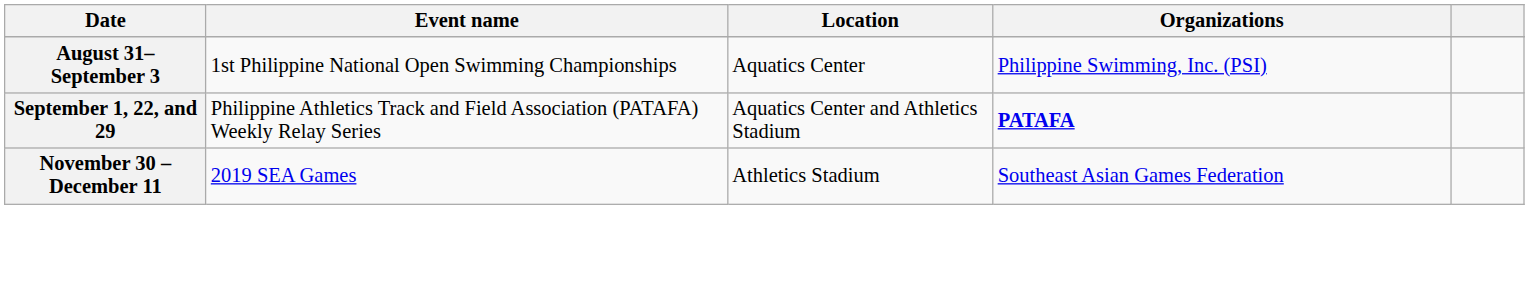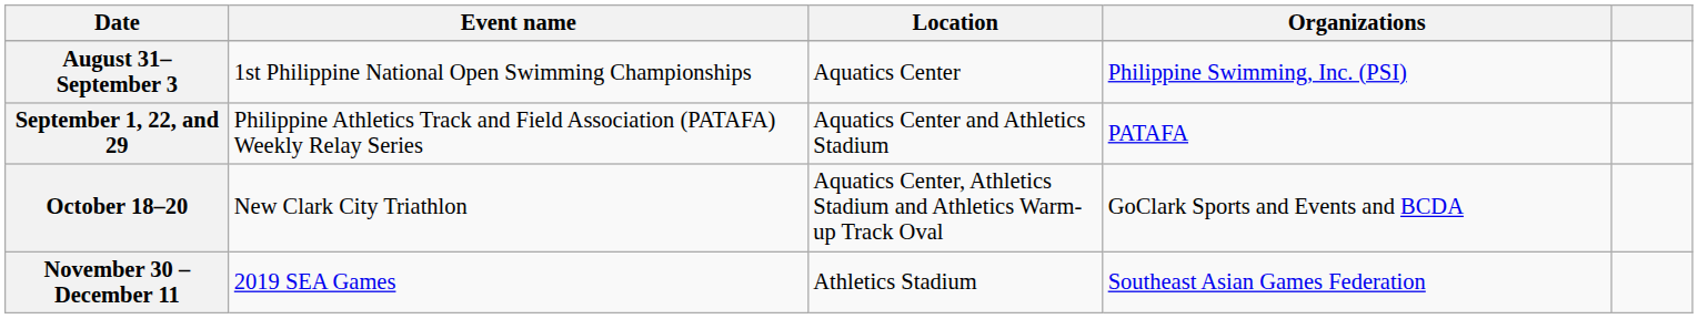 <table class="wikitable">
 <tr>
 <th scope="col" style="width:150px;">Date</th>
 <th scope="col" style="width:400px;">Event name</th>
 <th scope="col" style="width:200px;">Location</th>
 <th scope="col" style="width:350px;">Organizations</th>
 <th scope="col" style="width:50px;"></th>
 </tr>
 <tr>
 </tr>
 <tr>
 <th scope="row">August 31–September 3</th>
 <td>1st Philippine National Open Swimming Championships</td>
 <td>Aquatics Center</td>
 <td><a href='#'>Philippine Swimming, Inc. (PSI)</a></td>
 <td></td>
 </tr>
 <tr>
 <th scope="row">September 1, 22, and 29</th>
 <td>Philippine Athletics Track and Field Association (PATAFA) Weekly Relay Series</td>
 <td>Aquatics Center and Athletics Stadium</td>
-<td><strong><a href='#'>PATAFA</a></strong></td>
+<td><a href='#'>PATAFA</a></td>
+<td></td>
+</tr>
+<tr>
+<th scope="row">October 18–20</th>
+<td>New Clark City Triathlon</td>
+<td>Aquatics Center, Athletics Stadium and Athletics Warm-up Track Oval</td>
+<td>GoClark Sports and Events and <a href='#'>BCDA</a></td>
 <td></td>
 </tr>
 <tr>
 <th scope="row">November 30 – December 11</th>
 <td><a href='#'>2019 SEA Games</a></td>
 <td>Athletics Stadium</td>
 <td><a href='#'>Southeast Asian Games Federation</a></td>
 <td></td>
 </tr>
 </table>
